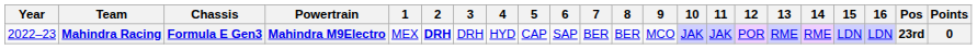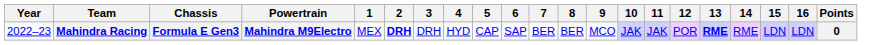 <table class="wikitable" style="text-align:center; font-size:85%">
 <tr>
 <th>Year</th>
 <th>Team</th>
 <th>Chassis</th>
 <th>Powertrain</th>
 <th>1</th>
 <th>2</th>
 <th>3</th>
 <th>4</th>
 <th>5</th>
 <th>6</th>
 <th>7</th>
 <th>8</th>
 <th>9</th>
 <th>10</th>
 <th>11</th>
 <th>12</th>
 <th>13</th>
 <th>14</th>
 <th>15</th>
 <th>16</th>
-<th>Pos</th>
 <th>Points</th>
 </tr>
 <tr>
 <td nowrap><a href='#'>2022–23</a></td>
 <th nowrap><a href='#'>Mahindra Racing</a></th>
 <th nowrap><a href='#'>Formula E Gen3</a></th>
 <th nowrap><a href='#'>Mahindra M9Electro</a></th>
 <td><a href='#'>MEX</a></td>
 <td><strong><a href='#'>DRH</a></strong></td>
 <td><a href='#'>DRH</a></td>
 <td><a href='#'>HYD</a></td>
 <td><a href='#'>CAP</a></td>
 <td><a href='#'>SAP</a></td>
 <td><a href='#'>BER</a></td>
 <td><a href='#'>BER</a></td>
 <td><a href='#'>MCO</a></td>
 <td style="background:#CFCFFF;"><a href='#'>JAK</a><br></td>
 <td style="background:#CFCFFF;"><a href='#'>JAK</a><br></td>
 <td style="background:#EFCFFF;"><a href='#'>POR</a><br></td>
-<td style="background:#CFCFFF;"><a href='#'>RME</a><br></td>
+<td style="background:#CFCFFF;"><strong><a href='#'>RME</a><br></strong></td>
 <td style="background:#EFCFFF;"><a href='#'>RME</a><br></td>
 <td style="background:#CFCFFF;"><a href='#'>LDN</a><br></td>
 <td style="background:#CFCFFF;"><a href='#'>LDN</a><br></td>
-<th>23rd</th>
 <th>0</th>
 </tr>
 </table>
